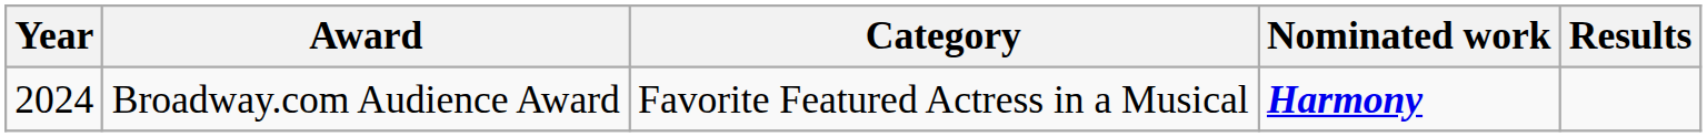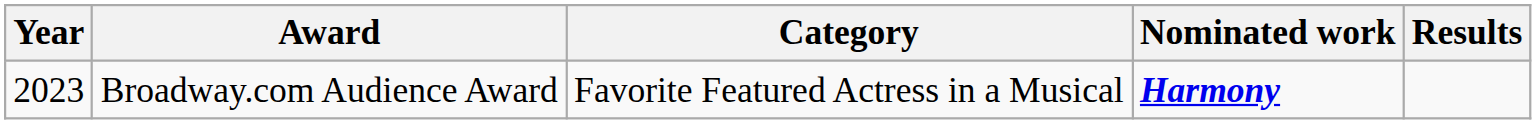 <table class="wikitable">
 <tr>
 <th>Year</th>
 <th>Award</th>
 <th>Category</th>
 <th>Nominated work</th>
 <th>Results</th>
 </tr>
 <tr>
-<td>2024</td>
+<td>2023</td>
 <td>Broadway.com Audience Award</td>
 <td>Favorite Featured Actress in a Musical</td>
 <td><strong><em><a href='#'>Harmony</a></em></strong></td>
 <td></td>
 </tr>
 </table>
